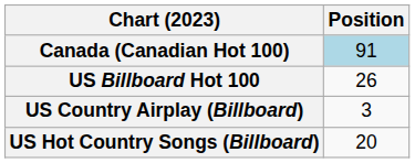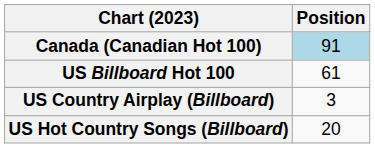 <table class="wikitable sortable plainrowheaders" style="text-align:center">
 <tr>
 <th scope="col">Chart (2023)</th>
 <th scope="col">Position</th>
 </tr>
 <tr>
 <th scope="row">Canada (Canadian Hot 100)</th>
 <td style="background: lightblue;">91</td>
 </tr>
 <tr>
 <th scope="row">US <em>Billboard</em> Hot 100</th>
-<td>26</td>
+<td>61</td>
 </tr>
 <tr>
 <th scope="row">US Country Airplay (<em>Billboard</em>)</th>
 <td>3</td>
 </tr>
 <tr>
 <th scope="row">US Hot Country Songs (<em>Billboard</em>)</th>
 <td>20</td>
 </tr>
 </table>
